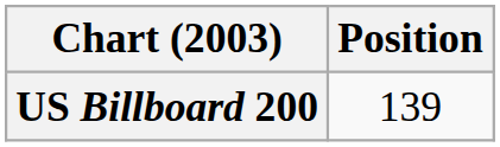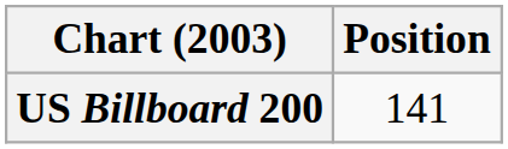 <table class="wikitable sortable plainrowheaders" style="text-align:center">
 <tr>
 <th scope="col">Chart (2003)</th>
 <th scope="col">Position</th>
 </tr>
 <tr>
 <th scope="row">US <em>Billboard</em> 200</th>
-<td>139</td>
+<td>141</td>
 </tr>
 </table>
